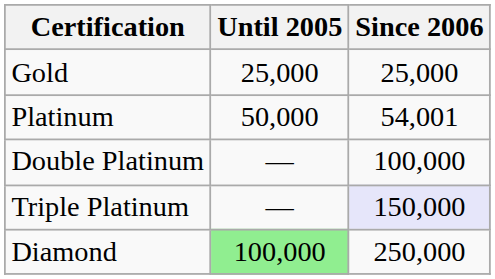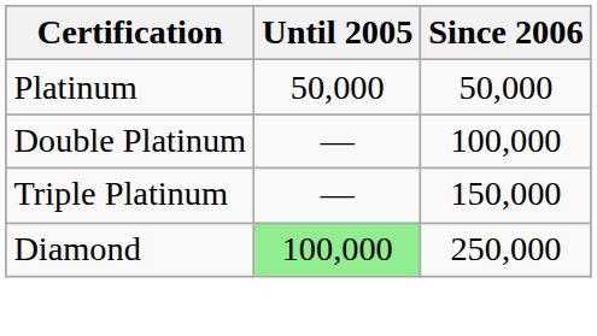 <table class="wikitable" style="text-align:center;">
 <tr>
 <th>Certification</th>
 <th>Until 2005</th>
 <th>Since 2006</th>
 </tr>
 <tr>
-<td style="text-align:left;">Gold</td>
-<td>25,000</td>
-<td>25,000</td>
-</tr>
-<tr>
 <td style="text-align:left;">Platinum</td>
 <td>50,000</td>
-<td>54,001</td>
+<td>50,000</td>
 </tr>
 <tr>
 <td style="text-align:left;">Double Platinum</td>
 <td>—</td>
 <td>100,000</td>
 </tr>
 <tr>
 <td style="text-align:left;">Triple Platinum</td>
 <td>—</td>
-<td style="background: lavender;">150,000</td>
+<td>150,000</td>
 </tr>
 <tr>
 <td style="text-align:left;">Diamond</td>
 <td style="background: lightgreen;">100,000</td>
 <td>250,000</td>
 </tr>
 </table>
